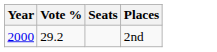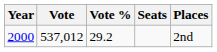 <table class="wikitable">
 <tr>
 <th>Year</th>
+<th>Vote</th>
 <th>Vote %</th>
 <th>Seats</th>
 <th>Places</th>
 </tr>
 <tr>
 <td><a href='#'>2000</a></td>
+<td>537,012</td>
 <td>29.2</td>
 <td></td>
 <td>2nd</td>
 </tr>
 </table>
